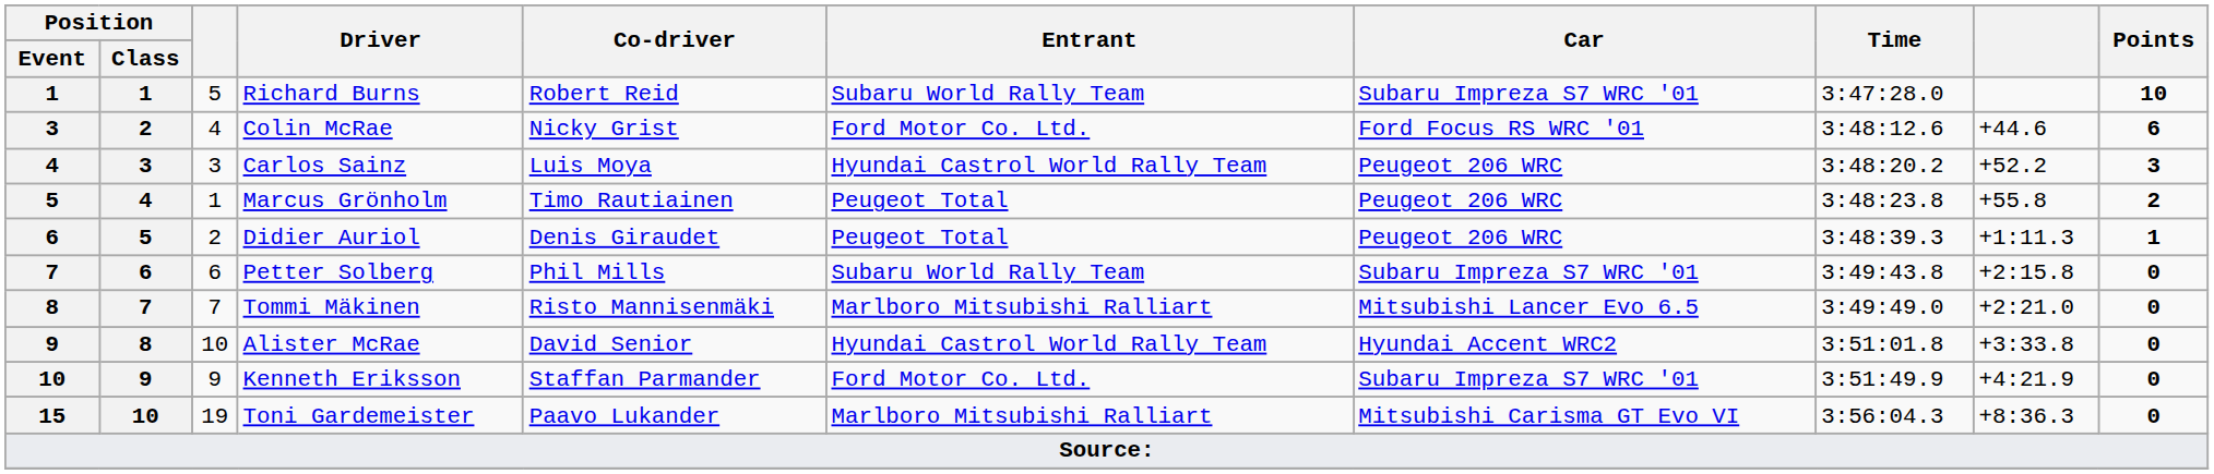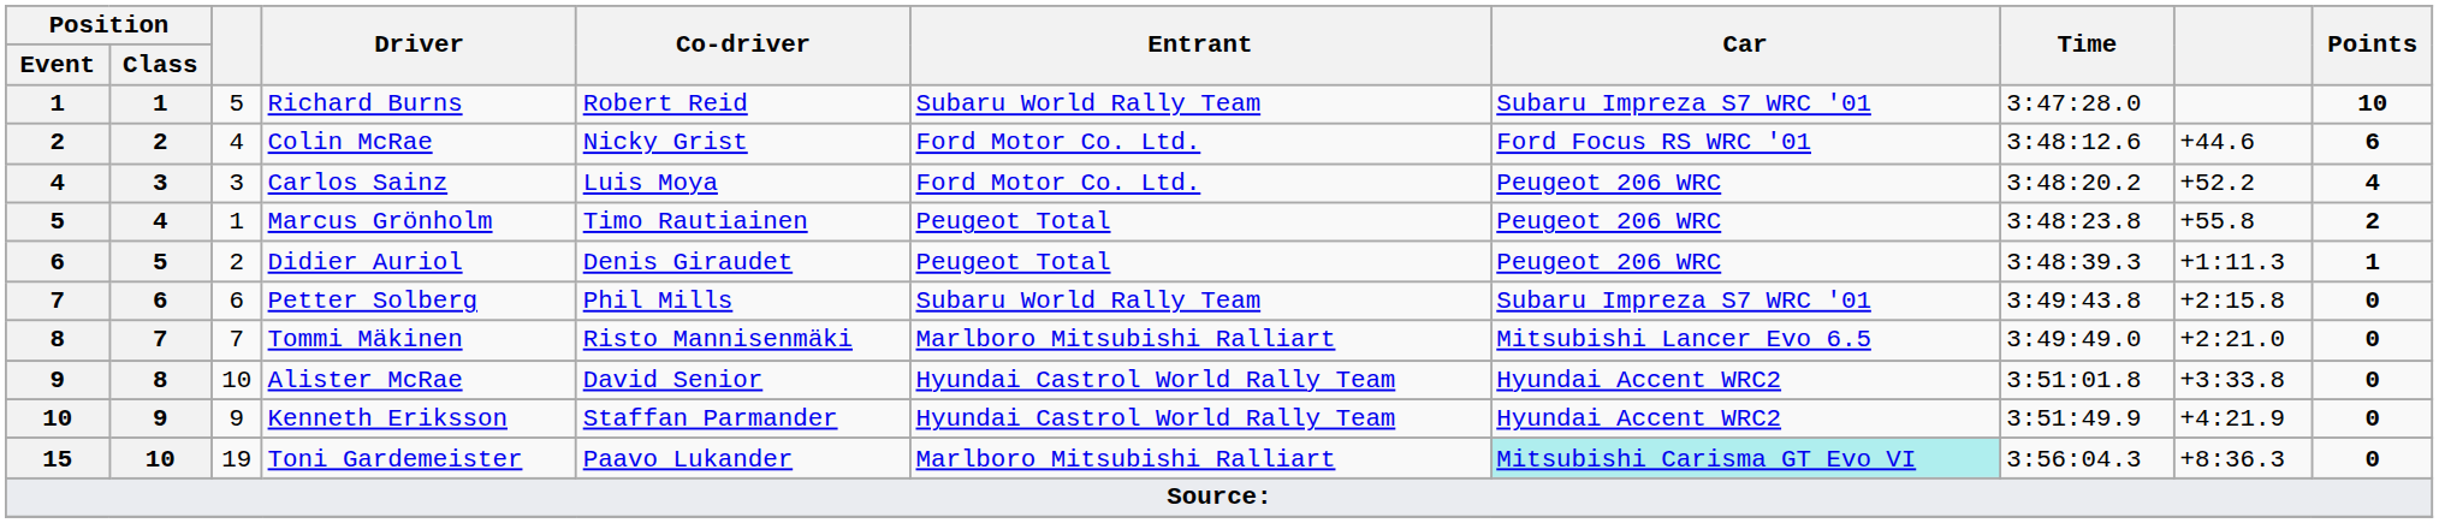 <table class="wikitable" width=85% style="font-size: 85%;">
 <tr>
 <th colspan="2">Position</th>
 <th rowspan="2"></th>
 <th rowspan="2">Driver</th>
 <th rowspan="2">Co-driver</th>
 <th rowspan="2">Entrant</th>
 <th rowspan="2">Car</th>
 <th rowspan="2">Time</th>
 <th rowspan="2"></th>
 <th rowspan="2">Points</th>
 </tr>
 <tr>
 <th>Event</th>
 <th>Class</th>
 </tr>
 <tr>
 <th>1</th>
 <th>1</th>
 <td align="center">5</td>
 <td> <a href='#'>Richard Burns</a></td>
 <td> <a href='#'>Robert Reid</a></td>
 <td> <a href='#'>Subaru World Rally Team</a></td>
 <td><a href='#'>Subaru Impreza S7 WRC '01</a></td>
 <td>3:47:28.0</td>
 <td></td>
 <td align="center"><strong>10</strong></td>
 </tr>
 <tr>
-<th>3</th>
+<th>2</th>
 <th>2</th>
 <td align="center">4</td>
 <td> <a href='#'>Colin McRae</a></td>
 <td> <a href='#'>Nicky Grist</a></td>
 <td> <a href='#'>Ford Motor Co. Ltd.</a></td>
 <td><a href='#'>Ford Focus RS WRC '01</a></td>
 <td>3:48:12.6</td>
 <td>+44.6</td>
 <td align="center"><strong>6</strong></td>
 </tr>
 <tr>
 <th>4</th>
 <th>3</th>
 <td align="center">3</td>
 <td> <a href='#'>Carlos Sainz</a></td>
 <td> <a href='#'>Luis Moya</a></td>
-<td> <a href='#'>Hyundai Castrol World Rally Team</a></td>
+<td> <a href='#'>Ford Motor Co. Ltd.</a></td>
 <td><a href='#'>Peugeot 206 WRC</a></td>
 <td>3:48:20.2</td>
 <td>+52.2</td>
-<td align="center"><strong>3</strong></td>
+<td align="center"><strong>4</strong></td>
 </tr>
 <tr>
 <th>5</th>
 <th>4</th>
 <td align="center">1</td>
 <td> <a href='#'>Marcus Grönholm</a></td>
 <td> <a href='#'>Timo Rautiainen</a></td>
 <td> <a href='#'>Peugeot Total</a></td>
 <td><a href='#'>Peugeot 206 WRC</a></td>
 <td>3:48:23.8</td>
 <td>+55.8</td>
 <td align="center"><strong>2</strong></td>
 </tr>
 <tr>
 <th>6</th>
 <th>5</th>
 <td align="center">2</td>
 <td> <a href='#'>Didier Auriol</a></td>
 <td> <a href='#'>Denis Giraudet</a></td>
 <td> <a href='#'>Peugeot Total</a></td>
 <td><a href='#'>Peugeot 206 WRC</a></td>
 <td>3:48:39.3</td>
 <td>+1:11.3</td>
 <td align="center"><strong>1</strong></td>
 </tr>
 <tr>
 <th>7</th>
 <th>6</th>
 <td align="center">6</td>
 <td> <a href='#'>Petter Solberg</a></td>
 <td> <a href='#'>Phil Mills</a></td>
 <td> <a href='#'>Subaru World Rally Team</a></td>
 <td><a href='#'>Subaru Impreza S7 WRC '01</a></td>
 <td>3:49:43.8</td>
 <td>+2:15.8</td>
 <td align="center"><strong>0</strong></td>
 </tr>
 <tr>
 <th>8</th>
 <th>7</th>
 <td align="center">7</td>
 <td> <a href='#'>Tommi Mäkinen</a></td>
 <td> <a href='#'>Risto Mannisenmäki</a></td>
 <td> <a href='#'>Marlboro Mitsubishi Ralliart</a></td>
 <td><a href='#'>Mitsubishi Lancer Evo 6.5</a></td>
 <td>3:49:49.0</td>
 <td>+2:21.0</td>
 <td align="center"><strong>0</strong></td>
 </tr>
 <tr>
 <th>9</th>
 <th>8</th>
 <td align="center">10</td>
 <td> <a href='#'>Alister McRae</a></td>
 <td> <a href='#'>David Senior</a></td>
 <td> <a href='#'>Hyundai Castrol World Rally Team</a></td>
 <td><a href='#'>Hyundai Accent WRC2</a></td>
 <td>3:51:01.8</td>
 <td>+3:33.8</td>
 <td align="center"><strong>0</strong></td>
 </tr>
 <tr>
 <th>10</th>
 <th>9</th>
 <td align="center">9</td>
 <td> <a href='#'>Kenneth Eriksson</a></td>
 <td> <a href='#'>Staffan Parmander</a></td>
-<td> <a href='#'>Ford Motor Co. Ltd.</a></td>
-<td><a href='#'>Subaru Impreza S7 WRC '01</a></td>
+<td> <a href='#'>Hyundai Castrol World Rally Team</a></td>
+<td><a href='#'>Hyundai Accent WRC2</a></td>
 <td>3:51:49.9</td>
 <td>+4:21.9</td>
 <td align="center"><strong>0</strong></td>
 </tr>
 <tr>
 <th>15</th>
 <th>10</th>
 <td align="center">19</td>
 <td> <a href='#'>Toni Gardemeister</a></td>
 <td> <a href='#'>Paavo Lukander</a></td>
 <td> <a href='#'>Marlboro Mitsubishi Ralliart</a></td>
-<td><a href='#'>Mitsubishi Carisma GT Evo VI</a></td>
+<td style="background: paleturquoise;"><a href='#'>Mitsubishi Carisma GT Evo VI</a></td>
 <td>3:56:04.3</td>
 <td>+8:36.3</td>
 <td align="center"><strong>0</strong></td>
 </tr>
 <tr>
 <td style="background-color:#EAECF0; text-align:center" colspan="10"><strong>Source:</strong></td>
 </tr>
 <tr>
 </tr>
 </table>
